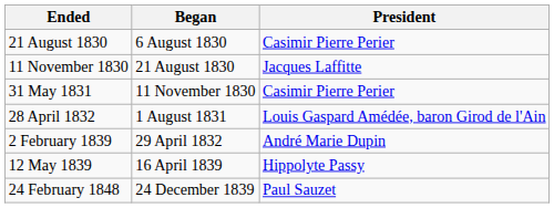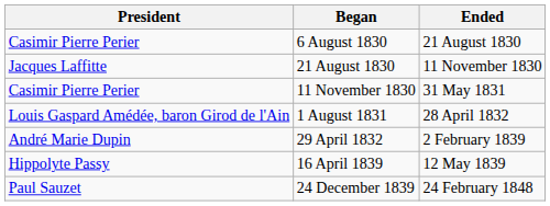 <table class="wikitable">
 <tr>
+<th scope="col">President</th>
+<th scope="col">Began</th>
 <th scope="col">Ended</th>
-<th scope="col">Began</th>
-<th scope="col">President</th>
 </tr>
 <tr>
+<td><a href='#'>Casimir Pierre Perier</a></td>
+<td>6 August 1830</td>
 <td>21 August 1830</td>
-<td>6 August 1830</td>
-<td><a href='#'>Casimir Pierre Perier</a></td>
 </tr>
 <tr>
+<td><a href='#'>Jacques Laffitte</a></td>
+<td>21 August 1830</td>
 <td>11 November 1830</td>
-<td>21 August 1830</td>
-<td><a href='#'>Jacques Laffitte</a></td>
 </tr>
 <tr>
+<td><a href='#'>Casimir Pierre Perier</a></td>
+<td>11 November 1830</td>
 <td>31 May 1831</td>
-<td>11 November 1830</td>
-<td><a href='#'>Casimir Pierre Perier</a></td>
 </tr>
 <tr>
+<td><a href='#'>Louis Gaspard Amédée, baron Girod de l'Ain</a></td>
+<td>1 August 1831</td>
 <td>28 April 1832</td>
-<td>1 August 1831</td>
-<td><a href='#'>Louis Gaspard Amédée, baron Girod de l'Ain</a></td>
 </tr>
 <tr>
+<td><a href='#'>André Marie Dupin</a></td>
+<td>29 April 1832</td>
 <td>2 February 1839</td>
-<td>29 April 1832</td>
-<td><a href='#'>André Marie Dupin</a></td>
 </tr>
 <tr>
+<td><a href='#'>Hippolyte Passy</a></td>
+<td>16 April 1839</td>
 <td>12 May 1839</td>
-<td>16 April 1839</td>
-<td><a href='#'>Hippolyte Passy</a></td>
 </tr>
 <tr>
+<td><a href='#'>Paul Sauzet</a></td>
+<td>24 December 1839</td>
 <td>24 February 1848</td>
-<td>24 December 1839</td>
-<td><a href='#'>Paul Sauzet</a></td>
 </tr>
 </table>
